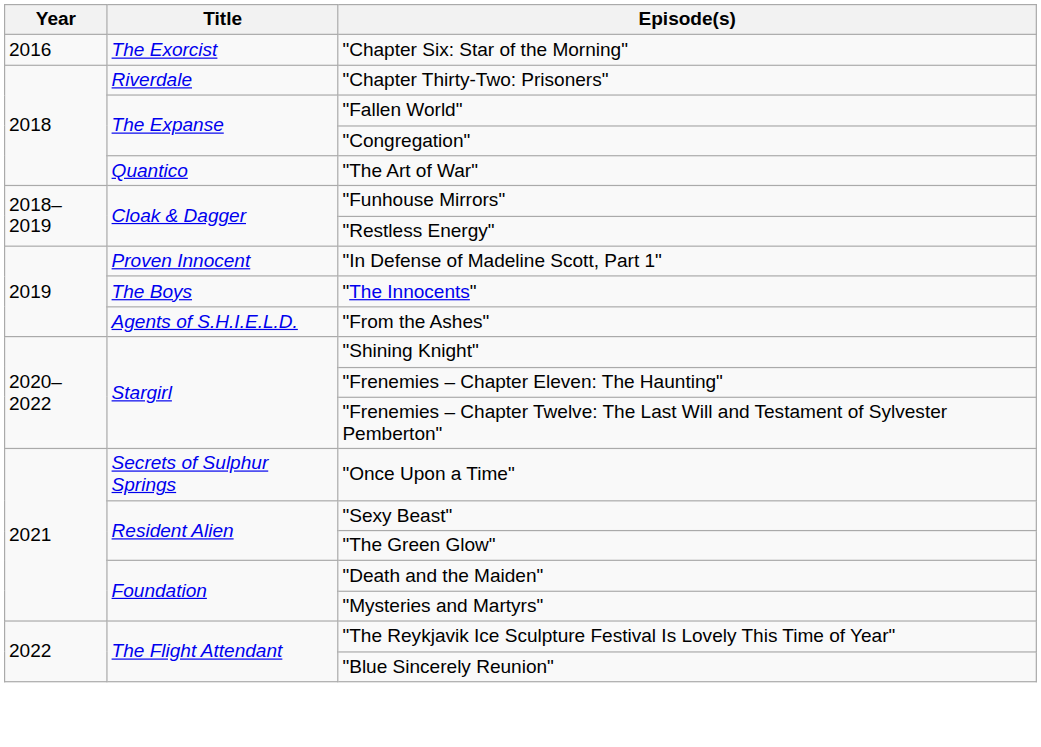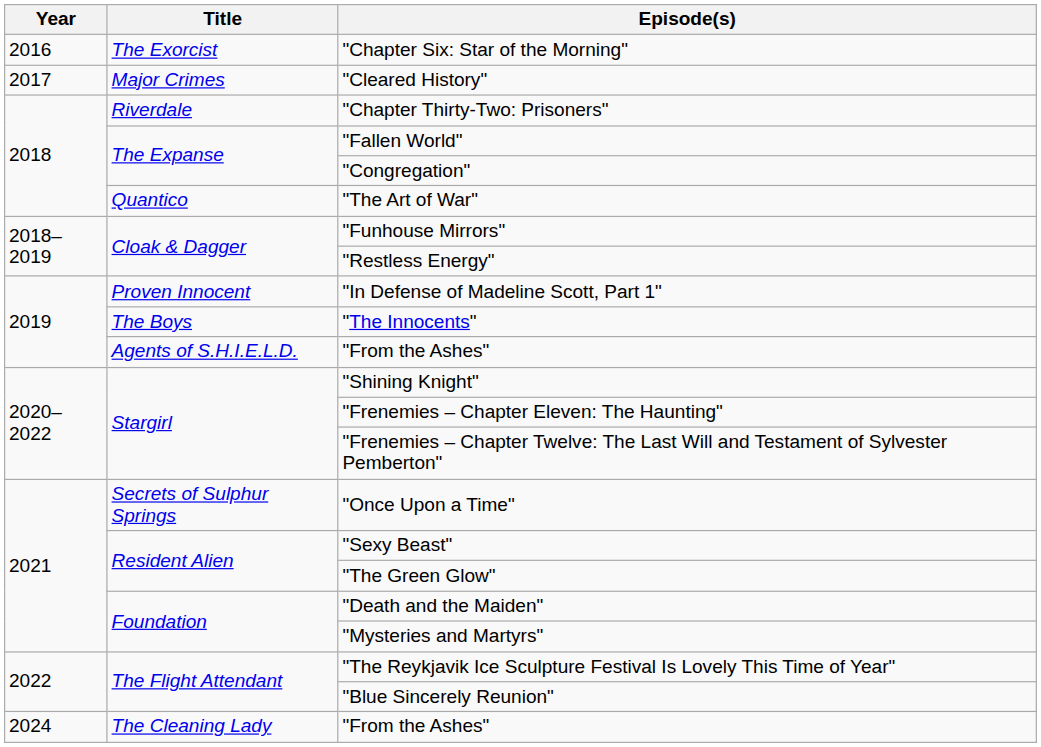 <table class="wikitable">
 <tr>
 <th>Year</th>
 <th>Title</th>
 <th>Episode(s)</th>
 </tr>
 <tr>
 <td>2016</td>
 <td><em><a href='#'>The Exorcist</a></em></td>
 <td>"Chapter Six: Star of the Morning"</td>
+</tr>
+<tr>
+<td>2017</td>
+<td><em><a href='#'>Major Crimes</a></em></td>
+<td>"Cleared History"</td>
 </tr>
 <tr>
 <td rowspan=4>2018</td>
 <td><em><a href='#'>Riverdale</a></em></td>
 <td>"Chapter Thirty-Two: Prisoners"</td>
 </tr>
 <tr>
 <td rowspan=2><em><a href='#'>The Expanse</a></em></td>
 <td>"Fallen World"</td>
 </tr>
 <tr>
 <td>"Congregation"</td>
 </tr>
 <tr>
 <td><em><a href='#'>Quantico</a></em></td>
 <td>"The Art of War"</td>
 </tr>
 <tr>
 <td rowspan=2>2018–2019</td>
 <td rowspan=2><em><a href='#'>Cloak & Dagger</a></em></td>
 <td>"Funhouse Mirrors"</td>
 </tr>
 <tr>
 <td>"Restless Energy"</td>
 </tr>
 <tr>
 <td rowspan=3>2019</td>
 <td><em><a href='#'>Proven Innocent</a></em></td>
 <td>"In Defense of Madeline Scott, Part 1"</td>
 </tr>
 <tr>
 <td><em><a href='#'>The Boys</a></em></td>
 <td>"<a href='#'>The Innocents</a>"</td>
 </tr>
 <tr>
 <td><em><a href='#'>Agents of S.H.I.E.L.D.</a></em></td>
 <td>"From the Ashes"</td>
 </tr>
 <tr>
 <td rowspan=3>2020–2022</td>
 <td rowspan=3><em><a href='#'>Stargirl</a></em></td>
 <td>"Shining Knight"</td>
 </tr>
 <tr>
 <td>"Frenemies – Chapter Eleven: The Haunting"</td>
 </tr>
 <tr>
 <td>"Frenemies – Chapter Twelve: The Last Will and Testament of Sylvester Pemberton"</td>
 </tr>
 <tr>
 <td rowspan=5>2021</td>
 <td><em><a href='#'>Secrets of Sulphur Springs</a></em></td>
 <td>"Once Upon a Time"</td>
 </tr>
 <tr>
 <td rowspan=2><em><a href='#'>Resident Alien</a></em></td>
 <td>"Sexy Beast"</td>
 </tr>
 <tr>
 <td>"The Green Glow"</td>
 </tr>
 <tr>
 <td rowspan=2><em><a href='#'>Foundation</a></em></td>
 <td>"Death and the Maiden"</td>
 </tr>
 <tr>
 <td>"Mysteries and Martyrs"</td>
 </tr>
 <tr>
 <td rowspan=2>2022</td>
 <td rowspan=2><em><a href='#'>The Flight Attendant</a></em></td>
 <td>"The Reykjavik Ice Sculpture Festival Is Lovely This Time of Year"</td>
 </tr>
 <tr>
 <td>"Blue Sincerely Reunion"</td>
 </tr>
+<tr>
+<td>2024</td>
+<td><em><a href='#'>The Cleaning Lady</a></em></td>
+<td>"From the Ashes"</td>
+</tr>
 </table>
